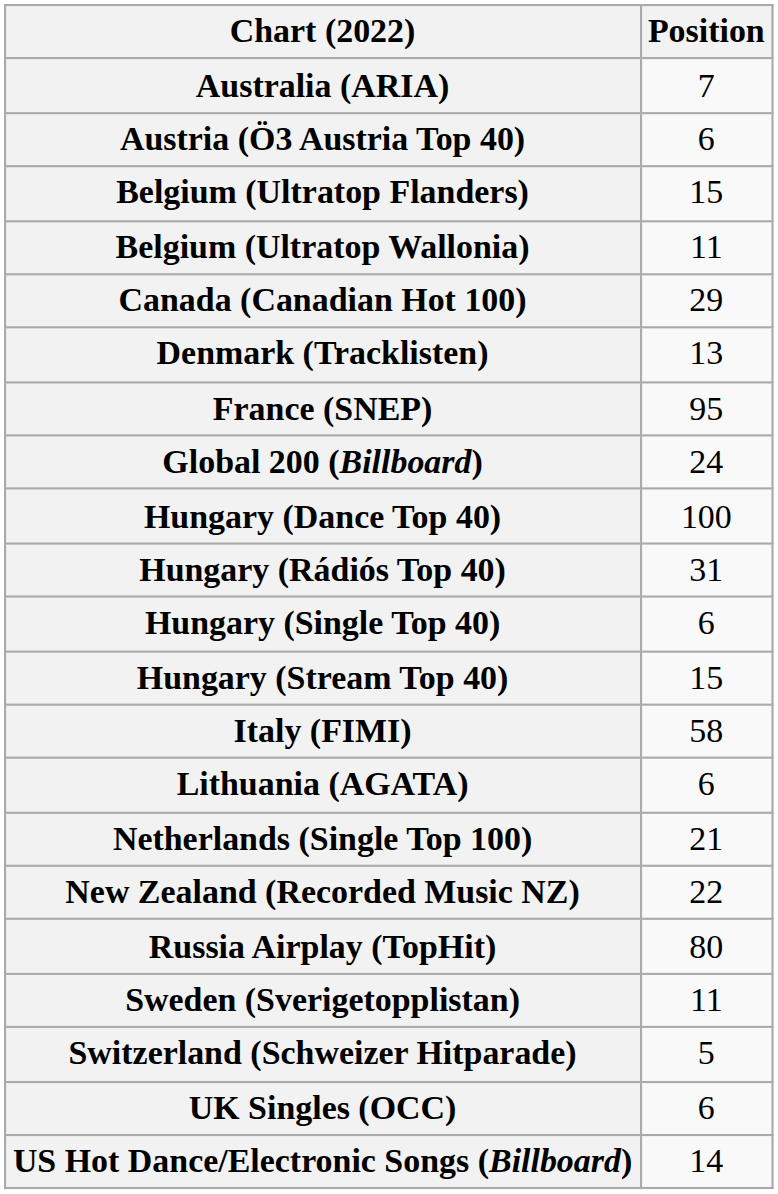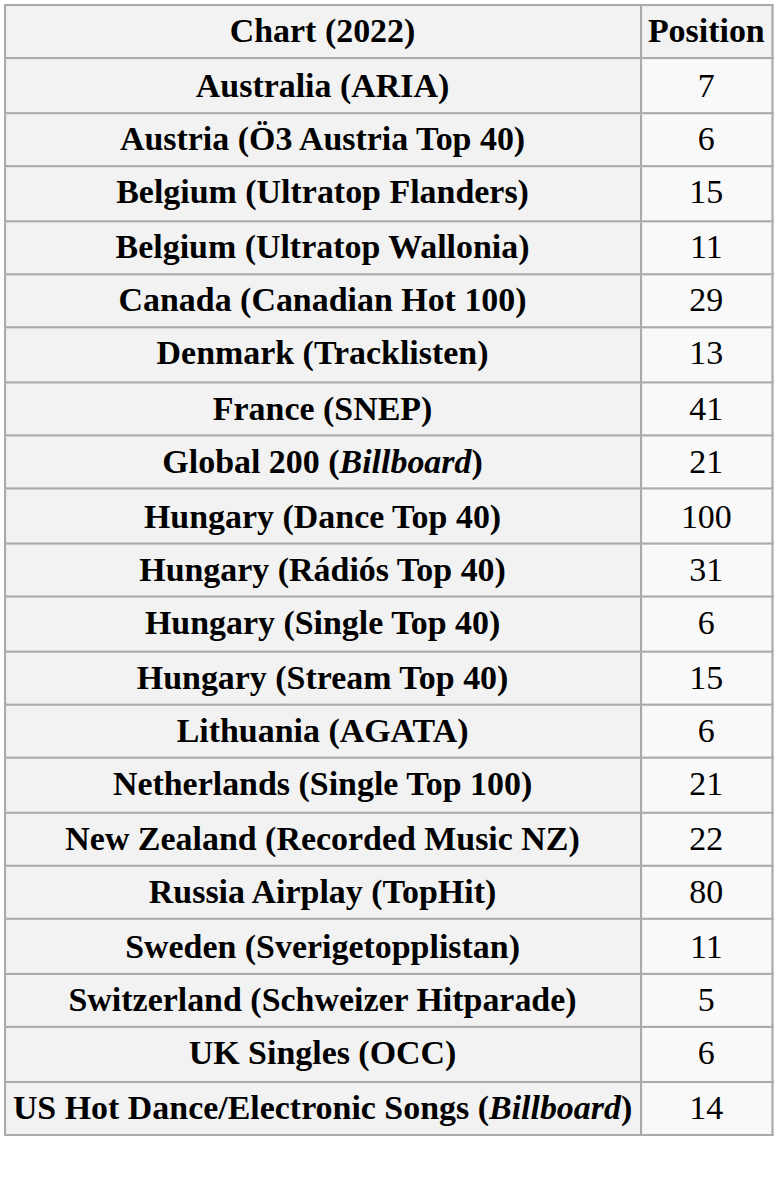 <table class="wikitable sortable plainrowheaders" style="text-align:center">
 <tr>
 <th scope="col">Chart (2022)</th>
 <th scope="col">Position</th>
 </tr>
 <tr>
 <th scope="row">Australia (ARIA)</th>
 <td>7</td>
 </tr>
 <tr>
 <th scope="row">Austria (Ö3 Austria Top 40)</th>
 <td>6</td>
 </tr>
 <tr>
 <th scope="row">Belgium (Ultratop Flanders)</th>
 <td>15</td>
 </tr>
 <tr>
 <th scope="row">Belgium (Ultratop Wallonia)</th>
 <td>11</td>
 </tr>
 <tr>
 <th scope="row">Canada (Canadian Hot 100)</th>
 <td>29</td>
 </tr>
 <tr>
 <th scope="row">Denmark (Tracklisten)</th>
 <td>13</td>
 </tr>
 <tr>
 <th scope="row">France (SNEP)</th>
-<td>95</td>
+<td>41</td>
 </tr>
 <tr>
 <th scope="row">Global 200 (<em>Billboard</em>)</th>
-<td>24</td>
+<td>21</td>
 </tr>
 <tr>
 <th scope="row">Hungary (Dance Top 40)</th>
 <td>100</td>
 </tr>
 <tr>
 <th scope="row">Hungary (Rádiós Top 40)</th>
 <td>31</td>
 </tr>
 <tr>
 <th scope="row">Hungary (Single Top 40)</th>
 <td>6</td>
 </tr>
 <tr>
 <th scope="row">Hungary (Stream Top 40)</th>
 <td>15</td>
-</tr>
-<tr>
-<th scope="row">Italy (FIMI)</th>
-<td>58</td>
 </tr>
 <tr>
 <th scope="row">Lithuania (AGATA)</th>
 <td>6</td>
 </tr>
 <tr>
 <th scope="row">Netherlands (Single Top 100)</th>
 <td>21</td>
 </tr>
 <tr>
 <th scope="row">New Zealand (Recorded Music NZ)</th>
 <td>22</td>
 </tr>
 <tr>
 <th scope="row">Russia Airplay (TopHit)</th>
 <td>80</td>
 </tr>
 <tr>
 <th scope="row">Sweden (Sverigetopplistan)</th>
 <td>11</td>
 </tr>
 <tr>
 <th scope="row">Switzerland (Schweizer Hitparade)</th>
 <td>5</td>
 </tr>
 <tr>
 <th scope="row">UK Singles (OCC)</th>
 <td>6</td>
 </tr>
 <tr>
 <th scope="row">US Hot Dance/Electronic Songs (<em>Billboard</em>)</th>
 <td>14</td>
 </tr>
 </table>
